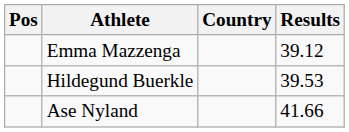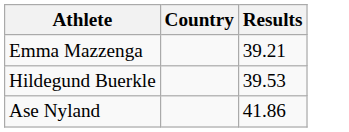 <table class="wikitable">
 <tr>
-<th>Pos</th>
 <th>Athlete</th>
 <th>Country</th>
 <th>Results</th>
 </tr>
 <tr>
-<td align="center"></td>
 <td>Emma Mazzenga</td>
 <td></td>
-<td>39.12</td>
+<td>39.21</td>
 </tr>
 <tr>
-<td align="center"></td>
 <td>Hildegund Buerkle</td>
 <td></td>
 <td>39.53</td>
 </tr>
 <tr>
-<td align="center"></td>
 <td>Ase Nyland</td>
 <td></td>
-<td>41.66</td>
+<td>41.86</td>
 </tr>
 </table>
